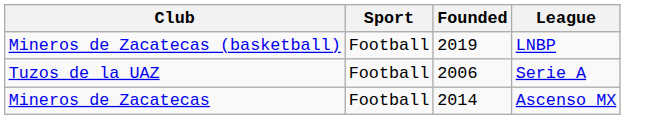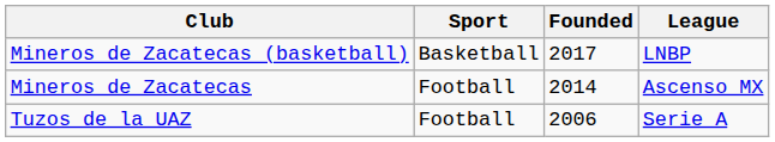 <table class="wikitable">
 <tr>
 <th>Club</th>
 <th>Sport</th>
 <th>Founded</th>
 <th>League</th>
 </tr>
 <tr>
 <td><a href='#'>Mineros de Zacatecas (basketball)</a></td>
+<td>Basketball</td>
+<td>2017</td>
+<td><a href='#'>LNBP</a></td>
+</tr>
+<tr>
+<td><a href='#'>Mineros de Zacatecas</a></td>
 <td>Football</td>
-<td>2019</td>
-<td><a href='#'>LNBP</a></td>
+<td>2014</td>
+<td><a href='#'>Ascenso MX</a></td>
 </tr>
 <tr>
 <td><a href='#'>Tuzos de la UAZ</a></td>
 <td>Football</td>
 <td>2006</td>
 <td><a href='#'>Serie A</a></td>
 </tr>
-<tr>
-<td><a href='#'>Mineros de Zacatecas</a></td>
-<td>Football</td>
-<td>2014</td>
-<td><a href='#'>Ascenso MX</a></td>
-</tr>
 </table>
